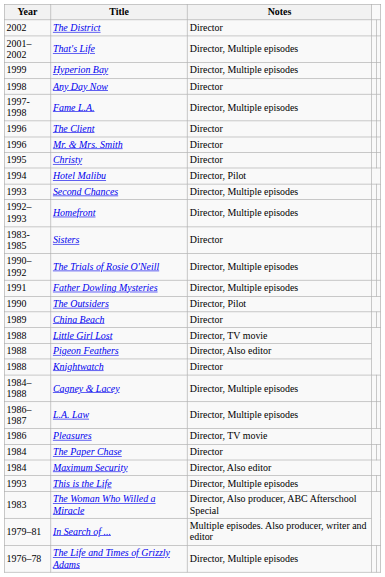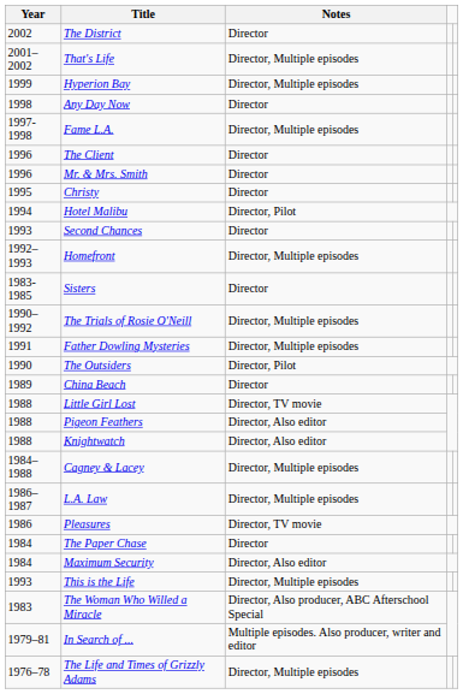 <table class="wikitable">
 <tr>
 <th>Year</th>
 <th>Title</th>
 <th>Notes</th>
 </tr>
 <tr>
 <td>2002</td>
 <td><em><a href='#'>The District</a></em></td>
 <td>Director</td>
 <td></td>
 <td></td>
 </tr>
 <tr>
 <td>2001–2002</td>
 <td><em><a href='#'>That's Life</a></em></td>
 <td>Director, Multiple episodes</td>
 <td></td>
 <td></td>
 </tr>
 <tr>
 <td>1999</td>
 <td><em><a href='#'>Hyperion Bay</a></em></td>
 <td>Director, Multiple episodes</td>
 <td></td>
 <td></td>
 </tr>
 <tr>
 <td>1998</td>
 <td><em><a href='#'>Any Day Now</a></em></td>
 <td>Director</td>
 <td></td>
 <td></td>
 </tr>
 <tr>
 <td>1997-1998</td>
 <td><em><a href='#'>Fame L.A.</a></em></td>
 <td>Director, Multiple episodes</td>
 <td></td>
 <td></td>
 </tr>
 <tr>
 <td>1996</td>
 <td><em><a href='#'>The Client</a></em></td>
 <td>Director</td>
 <td></td>
 <td></td>
 </tr>
 <tr>
 <td>1996</td>
 <td><em><a href='#'>Mr. & Mrs. Smith</a></em></td>
 <td>Director</td>
 <td></td>
 <td></td>
 </tr>
 <tr>
 <td>1995</td>
 <td><em><a href='#'>Christy</a></em></td>
 <td>Director</td>
 <td></td>
 <td></td>
 </tr>
 <tr>
 <td>1994</td>
 <td><em><a href='#'>Hotel Malibu</a></em></td>
 <td>Director, Pilot</td>
 </tr>
 <tr>
 <td>1993</td>
 <td><em><a href='#'>Second Chances</a></em></td>
-<td>Director, Multiple episodes</td>
+<td>Director</td>
 <td></td>
 <td></td>
 </tr>
 <tr>
 <td>1992–1993</td>
 <td><em><a href='#'>Homefront</a></em></td>
 <td>Director, Multiple episodes</td>
 <td></td>
 <td></td>
 </tr>
 <tr>
 <td>1983-1985</td>
 <td><em><a href='#'>Sisters</a></em></td>
 <td>Director</td>
 <td></td>
 <td></td>
 </tr>
 <tr>
 <td>1990–1992</td>
 <td><em><a href='#'>The Trials of Rosie O'Neill</a></em></td>
 <td>Director, Multiple episodes</td>
 <td></td>
 <td></td>
 </tr>
 <tr>
 <td>1991</td>
 <td><em><a href='#'>Father Dowling Mysteries</a></em></td>
 <td>Director, Multiple episodes</td>
 <td></td>
 <td></td>
 </tr>
 <tr>
 <td>1990</td>
 <td><em><a href='#'>The Outsiders</a></em></td>
 <td>Director, Pilot</td>
 </tr>
 <tr>
 <td>1989</td>
 <td><em><a href='#'>China Beach</a></em></td>
 <td>Director</td>
 <td></td>
 <td></td>
 </tr>
 <tr>
 <td>1988</td>
 <td><em><a href='#'>Little Girl Lost</a></em></td>
 <td>Director, TV movie</td>
 </tr>
 <tr>
 <td>1988</td>
 <td><em><a href='#'>Pigeon Feathers</a></em></td>
 <td>Director, Also editor</td>
 </tr>
 <tr>
 <td>1988</td>
 <td><em><a href='#'>Knightwatch</a></em></td>
-<td>Director</td>
+<td>Director, Also editor</td>
 </tr>
 <tr>
 <td>1984–1988</td>
 <td><em><a href='#'>Cagney & Lacey</a></em></td>
 <td>Director, Multiple episodes</td>
 <td></td>
 <td></td>
 </tr>
 <tr>
 <td>1986–1987</td>
 <td><em><a href='#'>L.A. Law</a></em></td>
 <td>Director, Multiple episodes</td>
 <td></td>
 <td></td>
 </tr>
 <tr>
 <td>1986</td>
 <td><em><a href='#'>Pleasures</a></em></td>
 <td>Director, TV movie</td>
 </tr>
 <tr>
 <td>1984</td>
 <td><em><a href='#'>The Paper Chase</a></em></td>
 <td>Director</td>
 <td></td>
 <td></td>
 </tr>
 <tr>
 <td>1984</td>
 <td><em><a href='#'>Maximum Security</a></em></td>
 <td>Director, Also editor</td>
 </tr>
 <tr>
 <td>1993</td>
 <td><em><a href='#'>This is the Life</a></em></td>
 <td>Director, Multiple episodes</td>
 <td></td>
 <td></td>
 </tr>
 <tr>
 <td>1983</td>
 <td><em><a href='#'>The Woman Who Willed a Miracle</a></em></td>
 <td>Director, Also producer, ABC Afterschool Special</td>
 </tr>
 <tr>
 <td>1979–81</td>
 <td><em><a href='#'>In Search of ...</a></em></td>
 <td>Multiple episodes. Also producer, writer and editor</td>
 </tr>
 <tr>
 <td>1976–78</td>
 <td><em><a href='#'>The Life and Times of Grizzly Adams</a></em></td>
 <td>Director, Multiple episodes</td>
 <td></td>
 <td></td>
 </tr>
 </table>
